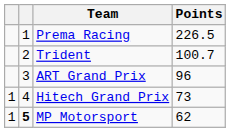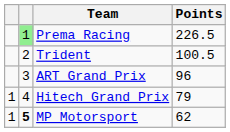 <table class="wikitable" style="font-size: 85%;">
 <tr>
 <th></th>
 <th></th>
 <th>Team</th>
 <th>Points</th>
 </tr>
 <tr>
 <td align="left"></td>
-<td align="center">1</td>
+<td align="center" style="background: lightgreen;">1</td>
 <td> <a href='#'>Prema Racing</a></td>
 <td>226.5</td>
 </tr>
 <tr>
 <td align="left"></td>
 <td align="center">2</td>
 <td> <a href='#'>Trident</a></td>
-<td>100.7</td>
+<td>100.5</td>
 </tr>
 <tr>
 <td align="left"></td>
 <td align="center">3</td>
 <td> <a href='#'>ART Grand Prix</a></td>
 <td>96</td>
 </tr>
 <tr>
 <td align="left"> 1</td>
 <td align="center">4</td>
 <td> <a href='#'>Hitech Grand Prix</a></td>
-<td>73</td>
+<td>79</td>
 </tr>
 <tr>
 <td align="left"> 1</td>
 <td align="center"><strong>5</strong></td>
 <td> <a href='#'>MP Motorsport</a></td>
 <td>62</td>
 </tr>
 </table>
